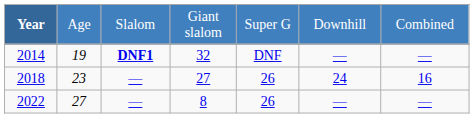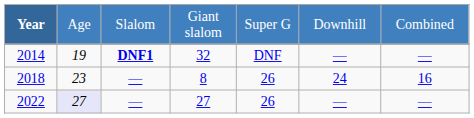 <table class="wikitable" style="font-size:95%; text-align:center; border:grey solid 1px; border-collapse:collapse;" width="40%">
 <tr style="background-color:#369; color:white;">
 <td rowspan="2" colspan="1" width="4%"><strong>Year</strong></td>
 </tr>
 <tr style="background-color:#4180be; color:white;">
 <td width="3%">Age</td>
 <td width="5%">Slalom</td>
 <td width="5%">Giant<br>slalom</td>
 <td width="5%">Super G</td>
 <td width="5%">Downhill</td>
 <td width="5%">Combined</td>
 </tr>
 <tr style="background-color:#8CB2D8; color:white;">
 </tr>
 <tr>
 <td><a href='#'>2014</a></td>
 <td><em>19</em></td>
 <td><strong><a href='#'>DNF1</a></strong></td>
 <td><a href='#'>32</a></td>
 <td><a href='#'>DNF</a></td>
 <td><a href='#'>—</a></td>
 <td><a href='#'>—</a></td>
 </tr>
 <tr>
 <td><a href='#'>2018</a></td>
 <td><em>23</em></td>
 <td><a href='#'>—</a></td>
-<td><a href='#'>27</a></td>
+<td><a href='#'>8</a></td>
 <td><a href='#'>26</a></td>
 <td><a href='#'>24</a></td>
 <td><a href='#'>16</a></td>
 </tr>
 <tr>
 <td><a href='#'>2022</a></td>
-<td><em>27</em></td>
+<td style="background: lavender;"><em>27</em></td>
 <td><a href='#'>—</a></td>
-<td><a href='#'>8</a></td>
+<td><a href='#'>27</a></td>
 <td><a href='#'>26</a></td>
 <td><a href='#'>—</a></td>
 <td><a href='#'>—</a></td>
 </tr>
 </table>
